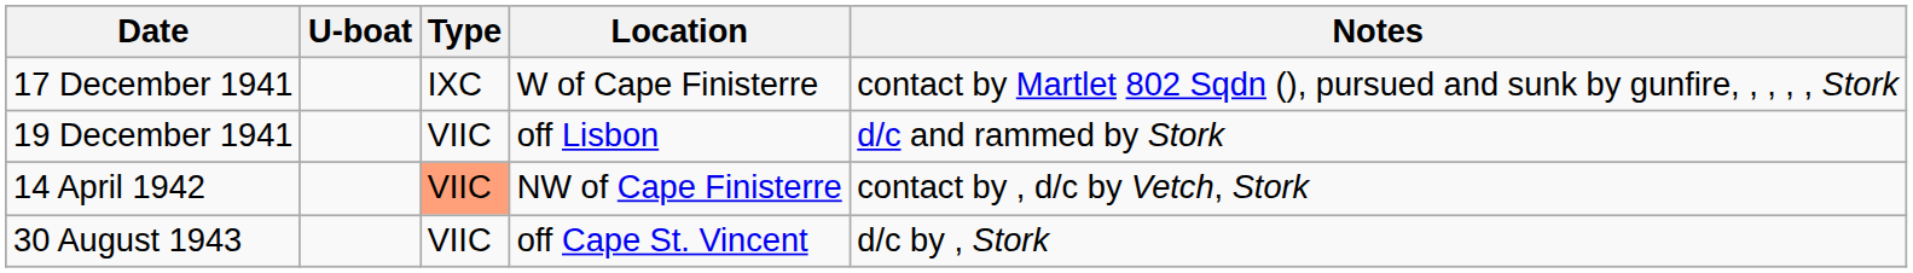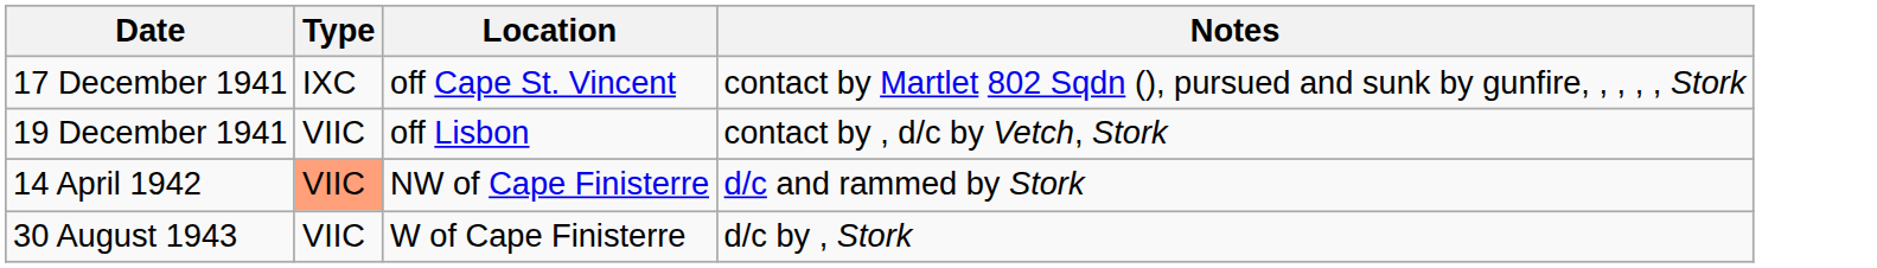 <table class="wikitable">
 <tr>
 <th>Date</th>
-<th>U-boat</th>
 <th>Type</th>
 <th>Location</th>
 <th>Notes</th>
 </tr>
 <tr>
 <td>17 December 1941</td>
-<td></td>
 <td>IXC</td>
-<td>W of Cape Finisterre<br> </td>
+<td>off <a href='#'>Cape St. Vincent</a><br> </td>
 <td>contact by <a href='#'>Martlet</a> <a href='#'>802 Sqdn</a> (), pursued and sunk by gunfire, , , , , <em>Stork</em></td>
 </tr>
 <tr>
 <td>19 December 1941</td>
-<td></td>
 <td>VIIC</td>
 <td>off <a href='#'>Lisbon</a><br> </td>
+<td>contact by , d/c by <em>Vetch</em>, <em>Stork</em></td>
+</tr>
+<tr>
+<td>14 April 1942</td>
+<td style="background: lightsalmon;">VIIC</td>
+<td>NW of <a href='#'>Cape Finisterre</a><br> </td>
 <td><a href='#'>d/c</a> and rammed by <em>Stork</em></td>
 </tr>
 <tr>
-<td>14 April 1942</td>
-<td></td>
-<td style="background: lightsalmon;">VIIC</td>
-<td>NW of <a href='#'>Cape Finisterre</a><br> </td>
-<td>contact by , d/c by <em>Vetch</em>, <em>Stork</em></td>
-</tr>
-<tr>
 <td>30 August 1943</td>
-<td></td>
 <td>VIIC</td>
-<td>off <a href='#'>Cape St. Vincent</a><br> </td>
+<td>W of Cape Finisterre<br> </td>
 <td>d/c by , <em>Stork</em></td>
 </tr>
 </table>
